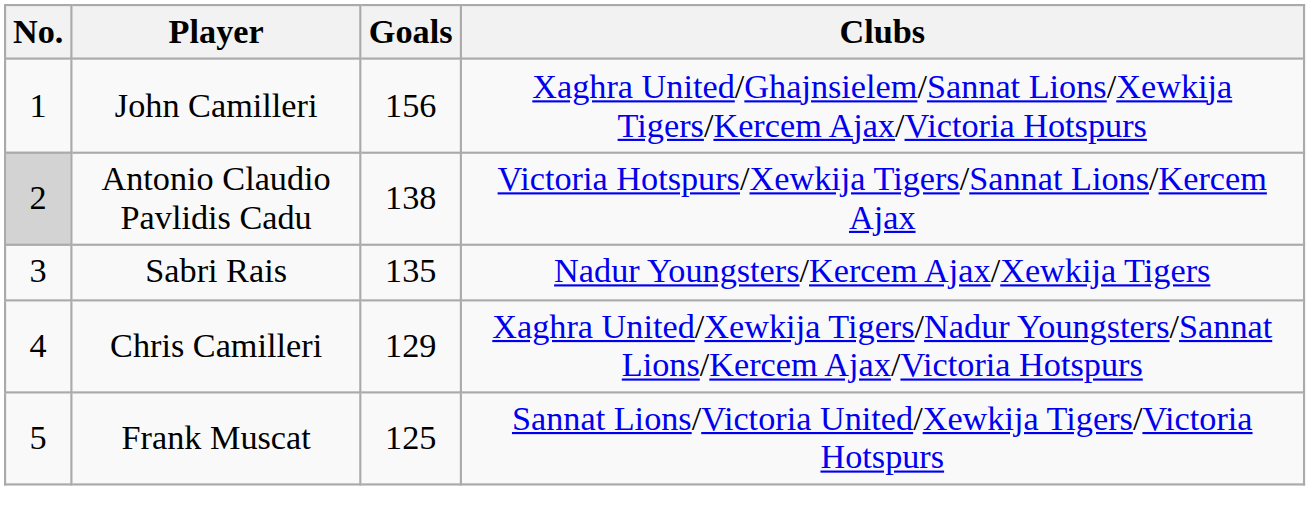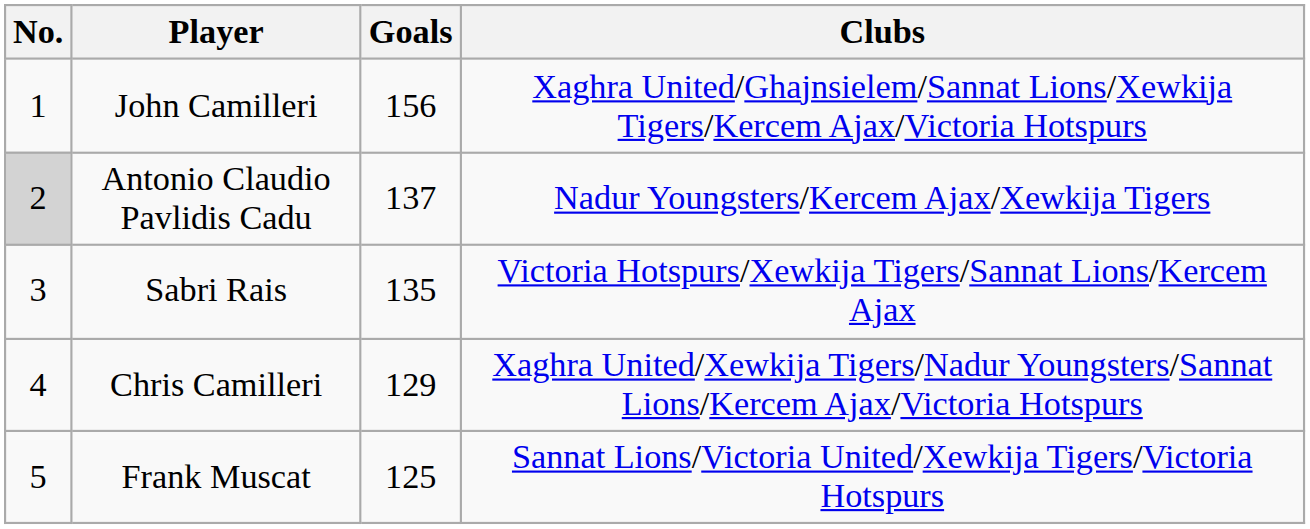 <table class="wikitable">
 <tr>
 <th>No.</th>
 <th>Player</th>
 <th>Goals</th>
 <th>Clubs</th>
 </tr>
 <tr>
 <td align=center>1</td>
 <td align=center>John Camilleri</td>
 <td align=center>156</td>
 <td align=center><a href='#'>Xaghra United</a>/<a href='#'>Ghajnsielem</a>/<a href='#'>Sannat Lions</a>/<a href='#'>Xewkija Tigers</a>/<a href='#'>Kercem Ajax</a>/<a href='#'>Victoria Hotspurs</a></td>
 </tr>
 <tr>
 <td align=center style="background: lightgrey;">2</td>
 <td align=center>Antonio Claudio Pavlidis Cadu</td>
-<td align=center>138</td>
-<td align=center><a href='#'>Victoria Hotspurs</a>/<a href='#'>Xewkija Tigers</a>/<a href='#'>Sannat Lions</a>/<a href='#'>Kercem Ajax</a></td>
+<td align=center>137</td>
+<td align=center><a href='#'>Nadur Youngsters</a>/<a href='#'>Kercem Ajax</a>/<a href='#'>Xewkija Tigers</a></td>
 </tr>
 <tr>
 <td align=center>3</td>
 <td align=center>Sabri Rais</td>
 <td align=center>135</td>
-<td align=center><a href='#'>Nadur Youngsters</a>/<a href='#'>Kercem Ajax</a>/<a href='#'>Xewkija Tigers</a></td>
+<td align=center><a href='#'>Victoria Hotspurs</a>/<a href='#'>Xewkija Tigers</a>/<a href='#'>Sannat Lions</a>/<a href='#'>Kercem Ajax</a></td>
 </tr>
 <tr>
 <td align=center>4</td>
 <td align=center>Chris Camilleri</td>
 <td align=center>129</td>
 <td align=center><a href='#'>Xaghra United</a>/<a href='#'>Xewkija Tigers</a>/<a href='#'>Nadur Youngsters</a>/<a href='#'>Sannat Lions</a>/<a href='#'>Kercem Ajax</a>/<a href='#'>Victoria Hotspurs</a></td>
 </tr>
 <tr>
 <td align=center>5</td>
 <td align=center>Frank Muscat</td>
 <td align=center>125</td>
 <td align=center><a href='#'>Sannat Lions</a>/<a href='#'>Victoria United</a>/<a href='#'>Xewkija Tigers</a>/<a href='#'>Victoria Hotspurs</a></td>
 </tr>
 </table>
